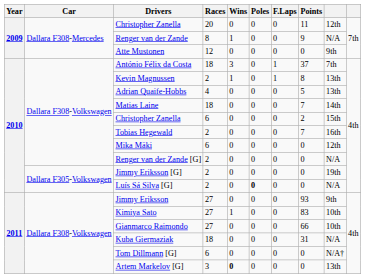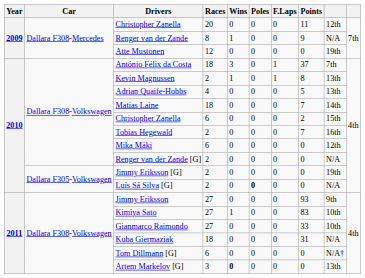 <table class="wikitable" style="font-size:85%">
 <tr>
 <th>Year</th>
 <th>Car</th>
 <th>Drivers</th>
 <th>Races</th>
 <th>Wins</th>
 <th>Poles</th>
 <th>F.Laps</th>
 <th>Points</th>
 <th></th>
 <th></th>
 </tr>
 <tr>
 <th rowspan="3"><a href='#'>2009</a></th>
 <td rowspan="3"><a href='#'>Dallara F308</a>-<a href='#'>Mercedes</a></td>
 <td> <a href='#'>Christopher Zanella</a></td>
 <td>20</td>
 <td>0</td>
 <td>0</td>
 <td>0</td>
 <td>11</td>
 <td>12th</td>
 <td rowspan="3">7th</td>
 </tr>
 <tr>
 <td> <a href='#'>Renger van der Zande</a></td>
 <td>8</td>
 <td>1</td>
 <td>0</td>
 <td>0</td>
 <td>9</td>
 <td>N/A</td>
 </tr>
 <tr>
 <td> <a href='#'>Atte Mustonen</a></td>
 <td>12</td>
 <td>0</td>
 <td>0</td>
 <td>0</td>
 <td>0</td>
-<td>9th</td>
+<td>19th</td>
 </tr>
 <tr>
 <th rowspan="10"><a href='#'>2010</a></th>
 <td rowspan="8"><a href='#'>Dallara F308</a>-<a href='#'>Volkswagen</a></td>
 <td> <a href='#'>António Félix da Costa</a></td>
 <td>18</td>
 <td>3</td>
 <td>0</td>
 <td>1</td>
 <td>37</td>
 <td>7th</td>
 <td rowspan="10">4th</td>
 </tr>
 <tr>
 <td> <a href='#'>Kevin Magnussen</a></td>
 <td>2</td>
 <td>1</td>
 <td>0</td>
 <td>1</td>
 <td>8</td>
 <td>13th</td>
 </tr>
 <tr>
 <td> <a href='#'>Adrian Quaife-Hobbs</a></td>
 <td>4</td>
 <td>0</td>
 <td>0</td>
 <td>0</td>
 <td>5</td>
 <td>13th</td>
 </tr>
 <tr>
 <td> <a href='#'>Matias Laine</a></td>
 <td>18</td>
 <td>0</td>
 <td>0</td>
 <td>0</td>
 <td>7</td>
 <td>14th</td>
 </tr>
 <tr>
 <td> <a href='#'>Christopher Zanella</a></td>
 <td>6</td>
 <td>0</td>
 <td>0</td>
 <td>0</td>
 <td>2</td>
 <td>15th</td>
 </tr>
 <tr>
 <td> <a href='#'>Tobias Hegewald</a></td>
 <td>2</td>
 <td>0</td>
 <td>0</td>
 <td>0</td>
 <td>7</td>
 <td>16th</td>
 </tr>
 <tr>
 <td> <a href='#'>Mika Mäki</a></td>
 <td>6</td>
 <td>0</td>
 <td>0</td>
 <td>0</td>
 <td>0</td>
 <td>12th</td>
 </tr>
 <tr>
 <td> <a href='#'>Renger van der Zande</a> [G]</td>
 <td>2</td>
 <td>0</td>
 <td>0</td>
 <td>0</td>
 <td>0</td>
 <td>N/A</td>
 </tr>
 <tr>
 <td rowspan="2"><a href='#'>Dallara F305</a>-<a href='#'>Volkswagen</a></td>
 <td> <a href='#'>Jimmy Eriksson</a> [G]</td>
 <td>2</td>
 <td>0</td>
 <td>0</td>
 <td>0</td>
 <td>0</td>
 <td>19th</td>
 </tr>
 <tr>
 <td> <a href='#'>Luís Sá Silva</a> [G]</td>
 <td>2</td>
 <td>0</td>
 <td><strong>0</strong></td>
 <td>0</td>
 <td>0</td>
 <td>N/A</td>
 </tr>
 <tr>
 <th rowspan="6"><a href='#'>2011</a></th>
 <td rowspan="6"><a href='#'>Dallara F308</a>-<a href='#'>Volkswagen</a></td>
 <td> <a href='#'>Jimmy Eriksson</a></td>
 <td>27</td>
 <td>0</td>
 <td>0</td>
 <td>0</td>
 <td>93</td>
 <td>9th</td>
 <td rowspan="6">4th</td>
 </tr>
 <tr>
 <td> <a href='#'>Kimiya Sato</a></td>
 <td>27</td>
 <td>1</td>
 <td>0</td>
 <td>0</td>
 <td>83</td>
 <td>10th</td>
 </tr>
 <tr>
 <td> <a href='#'>Gianmarco Raimondo</a></td>
 <td>27</td>
 <td>0</td>
 <td>0</td>
 <td>0</td>
-<td>66</td>
+<td>33</td>
 <td>10th</td>
 </tr>
 <tr>
 <td> <a href='#'>Kuba Giermaziak</a></td>
 <td>18</td>
 <td>0</td>
 <td>0</td>
 <td>0</td>
 <td>31</td>
 <td>N/A</td>
 </tr>
 <tr>
 <td> <a href='#'>Tom Dillmann</a> [G]</td>
 <td>6</td>
 <td>0</td>
 <td>0</td>
 <td>0</td>
 <td>0</td>
 <td>N/A†</td>
 </tr>
 <tr>
 <td> <a href='#'>Artem Markelov</a> [G]</td>
 <td>3</td>
 <td><strong>0</strong></td>
 <td>0</td>
 <td>0</td>
 <td>0</td>
 <td>13th</td>
 </tr>
 </table>
